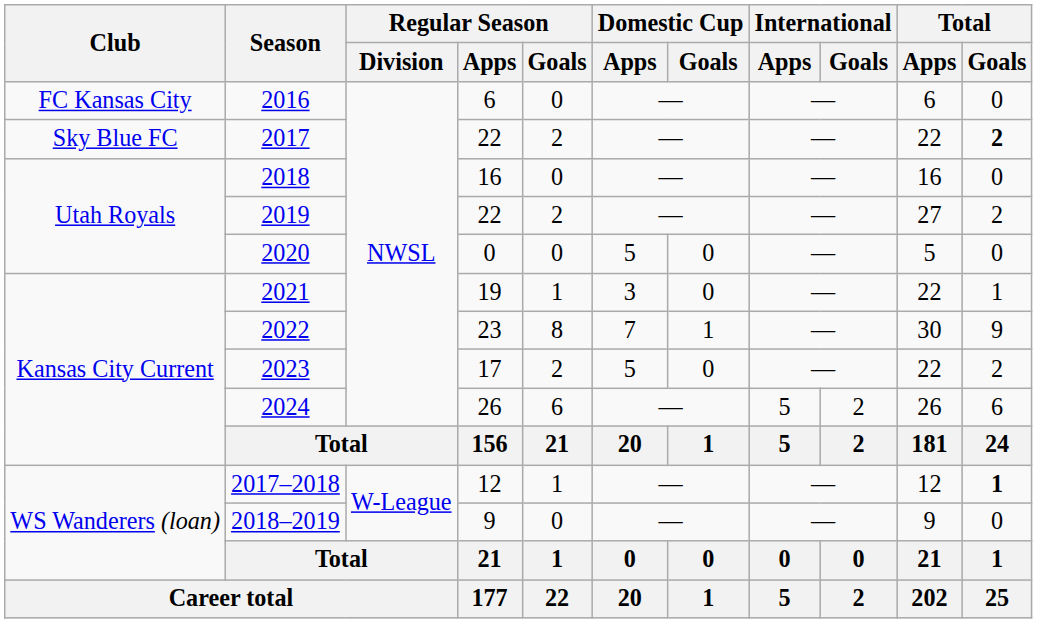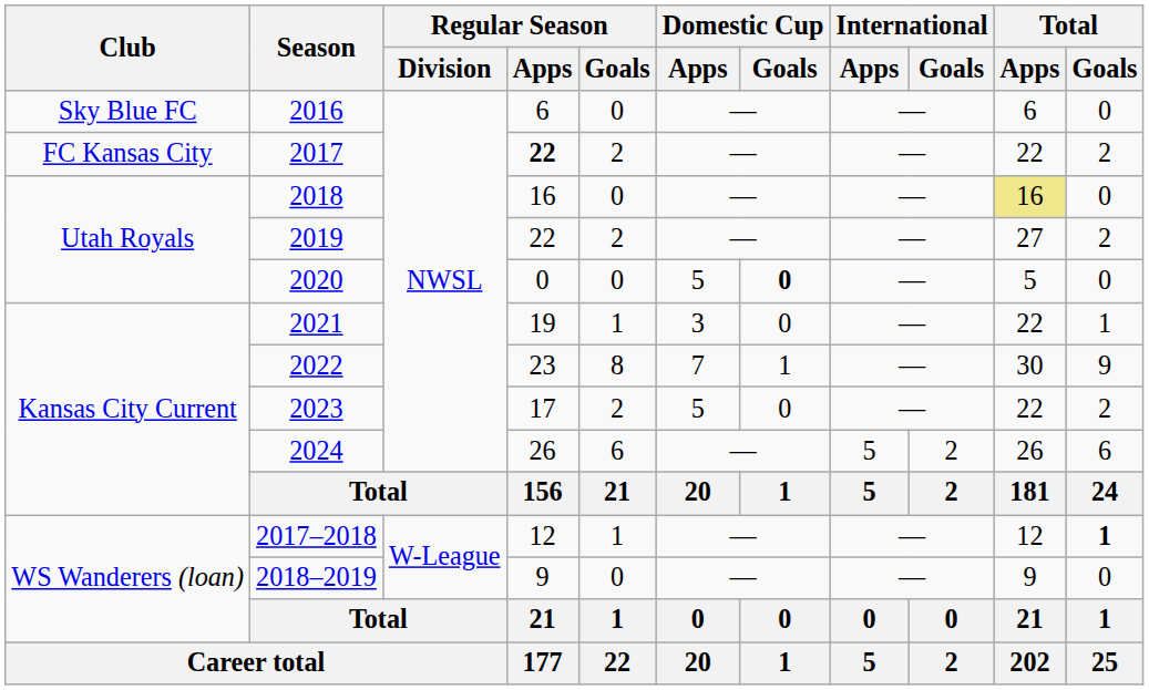 <table class="wikitable" style="text-align: center;">
 <tr>
 <th rowspan="2">Club</th>
 <th rowspan="2">Season</th>
 <th colspan="3">Regular Season</th>
 <th colspan="2">Domestic Cup</th>
 <th colspan="2">International</th>
 <th colspan="2">Total</th>
 </tr>
 <tr>
 <th>Division</th>
 <th>Apps</th>
 <th>Goals</th>
 <th>Apps</th>
 <th>Goals</th>
 <th>Apps</th>
 <th>Goals</th>
 <th>Apps</th>
 <th>Goals</th>
 </tr>
 <tr>
-<td><a href='#'>FC Kansas City</a></td>
+<td><a href='#'>Sky Blue FC</a></td>
 <td><a href='#'>2016</a></td>
 <td rowspan="9"><a href='#'>NWSL</a></td>
 <td>6</td>
 <td>0</td>
 <td colspan="2">—</td>
 <td colspan="2">—</td>
 <td>6</td>
 <td>0</td>
 </tr>
 <tr>
-<td><a href='#'>Sky Blue FC</a></td>
+<td><a href='#'>FC Kansas City</a></td>
 <td><a href='#'>2017</a></td>
-<td>22</td>
+<td><strong>22</strong></td>
 <td>2</td>
 <td colspan="2">—</td>
 <td colspan="2">—</td>
 <td>22</td>
-<td><strong>2</strong></td>
+<td>2</td>
 </tr>
 <tr>
 <td rowspan="3"><a href='#'>Utah Royals</a></td>
 <td><a href='#'>2018</a></td>
 <td>16</td>
 <td>0</td>
 <td colspan="2">—</td>
 <td colspan="2">—</td>
-<td>16</td>
+<td style="background: khaki;">16</td>
 <td>0</td>
 </tr>
 <tr>
 <td><a href='#'>2019</a></td>
 <td>22</td>
 <td>2</td>
 <td colspan="2">—</td>
 <td colspan="2">—</td>
 <td>27</td>
 <td>2</td>
 </tr>
 <tr>
 <td><a href='#'>2020</a></td>
 <td>0</td>
 <td>0</td>
 <td>5</td>
-<td>0</td>
+<td><strong>0</strong></td>
 <td colspan="2">—</td>
 <td>5</td>
 <td>0</td>
 </tr>
 <tr>
 <td rowspan="5"><a href='#'>Kansas City Current</a></td>
 <td><a href='#'>2021</a></td>
 <td>19</td>
 <td>1</td>
 <td>3</td>
 <td>0</td>
 <td colspan="2">—</td>
 <td>22</td>
 <td>1</td>
 </tr>
 <tr>
 <td><a href='#'>2022</a></td>
 <td>23</td>
 <td>8</td>
 <td>7</td>
 <td>1</td>
 <td colspan="2">—</td>
 <td>30</td>
 <td>9</td>
 </tr>
 <tr>
 <td><a href='#'>2023</a></td>
 <td>17</td>
 <td>2</td>
 <td>5</td>
 <td>0</td>
 <td colspan="2">—</td>
 <td>22</td>
 <td>2</td>
 </tr>
 <tr>
 <td><a href='#'>2024</a></td>
 <td>26</td>
 <td>6</td>
 <td colspan="2">—</td>
 <td>5</td>
 <td>2</td>
 <td>26</td>
 <td>6</td>
 </tr>
 <tr>
 <th colspan="2">Total</th>
 <th>156</th>
 <th>21</th>
 <th>20</th>
 <th>1</th>
 <th>5</th>
 <th>2</th>
 <th>181</th>
 <th>24</th>
 </tr>
 <tr>
 <td rowspan="3"><a href='#'>WS Wanderers</a> <em>(loan)</em></td>
 <td><a href='#'>2017–2018</a></td>
 <td rowspan="2"><a href='#'>W-League</a></td>
 <td>12</td>
 <td>1</td>
 <td colspan="2">—</td>
 <td colspan="2">—</td>
 <td>12</td>
 <td><strong>1</strong></td>
 </tr>
 <tr>
 <td><a href='#'>2018–2019</a></td>
 <td>9</td>
 <td>0</td>
 <td colspan="2">—</td>
 <td colspan="2">—</td>
 <td>9</td>
 <td>0</td>
 </tr>
 <tr>
 <th colspan="2">Total</th>
 <th>21</th>
 <th>1</th>
 <th>0</th>
 <th>0</th>
 <th>0</th>
 <th>0</th>
 <th>21</th>
 <th>1</th>
 </tr>
 <tr>
 <th colspan="3">Career total</th>
 <th>177</th>
 <th>22</th>
 <th>20</th>
 <th>1</th>
 <th>5</th>
 <th>2</th>
 <th>202</th>
 <th>25</th>
 </tr>
 </table>
